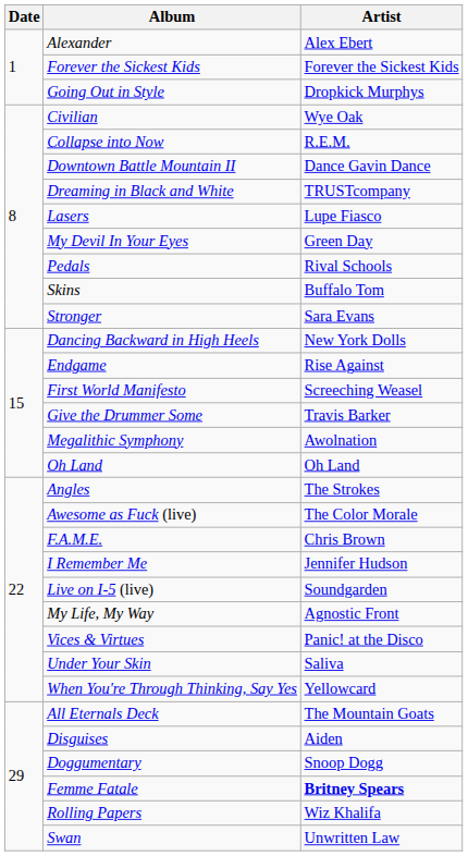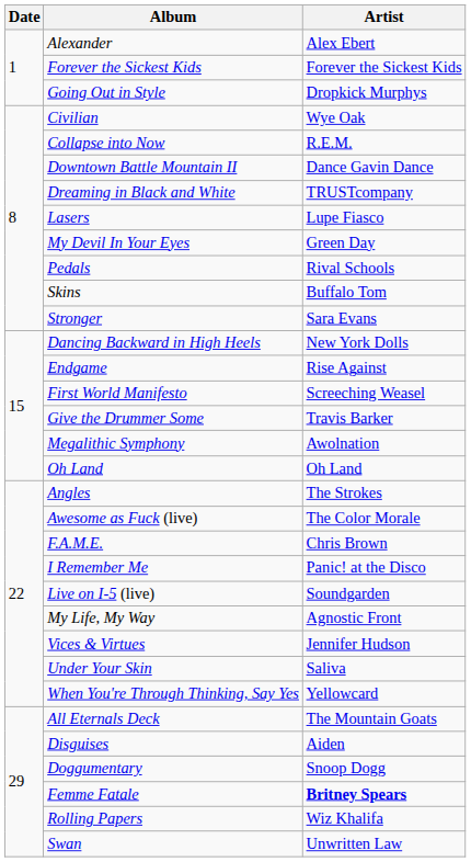 <table class="wikitable">
 <tr>
 <th>Date</th>
 <th>Album</th>
 <th>Artist</th>
 </tr>
 <tr>
 <td rowspan="3">1</td>
 <td><em>Alexander</em></td>
 <td><a href='#'>Alex Ebert</a></td>
 </tr>
 <tr>
 <td><em><a href='#'>Forever the Sickest Kids</a></em></td>
 <td><a href='#'>Forever the Sickest Kids</a></td>
 </tr>
 <tr>
 <td><em><a href='#'>Going Out in Style</a></em></td>
 <td><a href='#'>Dropkick Murphys</a></td>
 </tr>
 <tr>
 <td rowspan="9">8</td>
 <td><em><a href='#'>Civilian</a></em></td>
 <td><a href='#'>Wye Oak</a></td>
 </tr>
 <tr>
 <td><em><a href='#'>Collapse into Now</a></em></td>
 <td><a href='#'>R.E.M.</a></td>
 </tr>
 <tr>
 <td><em><a href='#'>Downtown Battle Mountain II</a></em></td>
 <td><a href='#'>Dance Gavin Dance</a></td>
 </tr>
 <tr>
 <td><em><a href='#'>Dreaming in Black and White</a></em></td>
 <td><a href='#'>TRUSTcompany</a></td>
 </tr>
 <tr>
 <td><em><a href='#'>Lasers</a></em></td>
 <td><a href='#'>Lupe Fiasco</a></td>
 </tr>
 <tr>
 <td><em><a href='#'>My Devil In Your Eyes</a></em></td>
 <td><a href='#'>Green Day</a></td>
 </tr>
 <tr>
 <td><em><a href='#'>Pedals</a></em></td>
 <td><a href='#'>Rival Schools</a></td>
 </tr>
 <tr>
 <td><em>Skins</em></td>
 <td><a href='#'>Buffalo Tom</a></td>
 </tr>
 <tr>
 <td><em><a href='#'>Stronger</a></em></td>
 <td><a href='#'>Sara Evans</a></td>
 </tr>
 <tr>
 <td rowspan="6">15</td>
 <td><em><a href='#'>Dancing Backward in High Heels</a></em></td>
 <td><a href='#'>New York Dolls</a></td>
 </tr>
 <tr>
 <td><em><a href='#'>Endgame</a></em></td>
 <td><a href='#'>Rise Against</a></td>
 </tr>
 <tr>
 <td><em><a href='#'>First World Manifesto</a></em></td>
 <td><a href='#'>Screeching Weasel</a></td>
 </tr>
 <tr>
 <td><em><a href='#'>Give the Drummer Some</a></em></td>
 <td><a href='#'>Travis Barker</a></td>
 </tr>
 <tr>
 <td><em><a href='#'>Megalithic Symphony</a></em></td>
 <td><a href='#'>Awolnation</a></td>
 </tr>
 <tr>
 <td><em><a href='#'>Oh Land</a></em></td>
 <td><a href='#'>Oh Land</a></td>
 </tr>
 <tr>
 <td rowspan="9">22</td>
 <td><em><a href='#'>Angles</a></em></td>
 <td><a href='#'>The Strokes</a></td>
 </tr>
 <tr>
 <td><em><a href='#'>Awesome as Fuck</a></em> (live)</td>
 <td><a href='#'>The Color Morale</a></td>
 </tr>
 <tr>
 <td><em><a href='#'>F.A.M.E.</a></em></td>
 <td><a href='#'>Chris Brown</a></td>
 </tr>
 <tr>
 <td><em><a href='#'>I Remember Me</a></em></td>
-<td><a href='#'>Jennifer Hudson</a></td>
+<td><a href='#'>Panic! at the Disco</a></td>
 </tr>
 <tr>
 <td><em><a href='#'>Live on I-5</a></em> (live)</td>
 <td><a href='#'>Soundgarden</a></td>
 </tr>
 <tr>
 <td><em>My Life, My Way</em></td>
 <td><a href='#'>Agnostic Front</a></td>
 </tr>
 <tr>
 <td><em><a href='#'>Vices & Virtues</a></em></td>
-<td><a href='#'>Panic! at the Disco</a></td>
+<td><a href='#'>Jennifer Hudson</a></td>
 </tr>
 <tr>
 <td><em><a href='#'>Under Your Skin</a></em></td>
 <td><a href='#'>Saliva</a></td>
 </tr>
 <tr>
 <td><em><a href='#'>When You're Through Thinking, Say Yes</a></em></td>
 <td><a href='#'>Yellowcard</a></td>
 </tr>
 <tr>
 <td rowspan="6">29</td>
 <td><em><a href='#'>All Eternals Deck</a></em></td>
 <td><a href='#'>The Mountain Goats</a></td>
 </tr>
 <tr>
 <td><em><a href='#'>Disguises</a></em></td>
 <td><a href='#'>Aiden</a></td>
 </tr>
 <tr>
 <td><em><a href='#'>Doggumentary</a></em></td>
 <td><a href='#'>Snoop Dogg</a></td>
 </tr>
 <tr>
 <td><em><a href='#'>Femme Fatale</a></em></td>
 <td><strong><a href='#'>Britney Spears</a></strong></td>
 </tr>
 <tr>
 <td><em><a href='#'>Rolling Papers</a></em></td>
 <td><a href='#'>Wiz Khalifa</a></td>
 </tr>
 <tr>
 <td><em><a href='#'>Swan</a></em></td>
 <td><a href='#'>Unwritten Law</a></td>
 </tr>
 </table>
